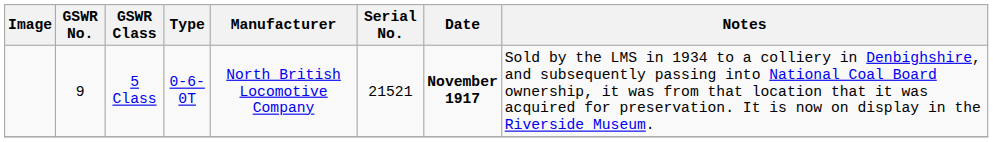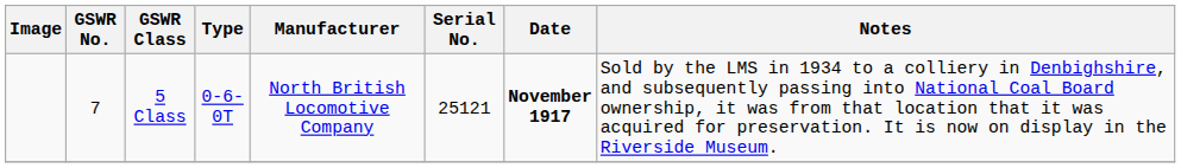 <table class=wikitable style=text-align:center>
 <tr>
 <th>Image</th>
 <th>GSWR No.</th>
 <th>GSWR Class</th>
 <th>Type</th>
 <th>Manufacturer</th>
 <th>Serial No.</th>
 <th>Date</th>
 <th>Notes</th>
 </tr>
 <tr>
 <td></td>
-<td>9</td>
+<td>7</td>
 <td><a href='#'>5 Class</a></td>
 <td><a href='#'>0-6-0T</a></td>
 <td><a href='#'>North British Locomotive Company</a></td>
-<td>21521</td>
+<td>25121</td>
 <td><strong>November<br>1917</strong></td>
 <td align=left>Sold by the LMS in 1934 to a colliery in <a href='#'>Denbighshire</a>, and subsequently passing into <a href='#'>National Coal Board</a> ownership, it was from that location that it was acquired for preservation.  It is now on display in the <a href='#'>Riverside Museum</a>.</td>
 </tr>
 <tr>
 </tr>
 </table>
